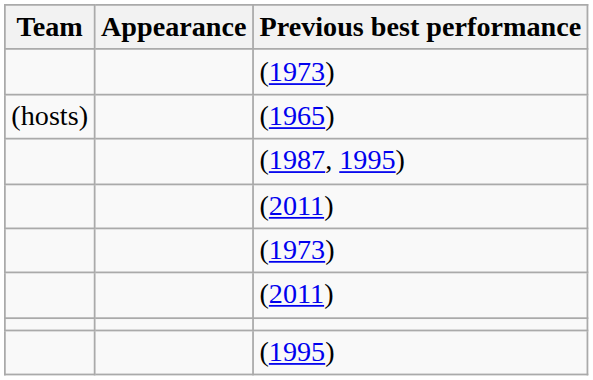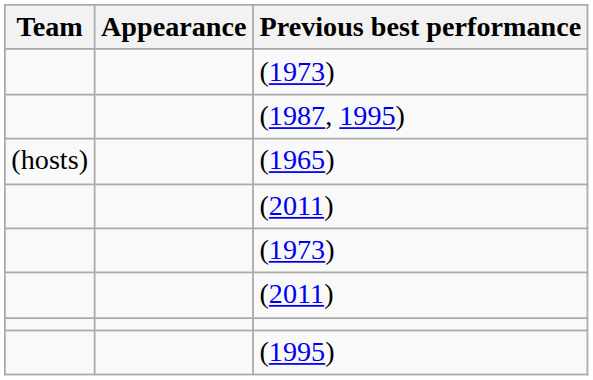 <table class="wikitable sortable" style="text-align: left;">
 <tr>
 <th>Team</th>
 <th>Appearance</th>
 <th>Previous best performance</th>
 </tr>
 <tr>
 <td></td>
 <td></td>
 <td> (<a href='#'>1973</a>)</td>
 </tr>
 <tr>
+<td></td>
+<td></td>
+<td> (<a href='#'>1987</a>, <a href='#'>1995</a>)</td>
+</tr>
+<tr>
 <td> (hosts)</td>
 <td></td>
 <td> (<a href='#'>1965</a>)</td>
-</tr>
-<tr>
-<td></td>
-<td></td>
-<td> (<a href='#'>1987</a>, <a href='#'>1995</a>)</td>
 </tr>
 <tr>
 <td></td>
 <td></td>
 <td> (<a href='#'>2011</a>)</td>
 </tr>
 <tr>
 <td></td>
 <td></td>
 <td> (<a href='#'>1973</a>)</td>
 </tr>
 <tr>
 <td></td>
 <td></td>
 <td> (<a href='#'>2011</a>)</td>
 </tr>
 <tr>
 <td></td>
 <td></td>
 <td></td>
 </tr>
 <tr>
 <td></td>
 <td></td>
 <td> (<a href='#'>1995</a>)</td>
 </tr>
 </table>
